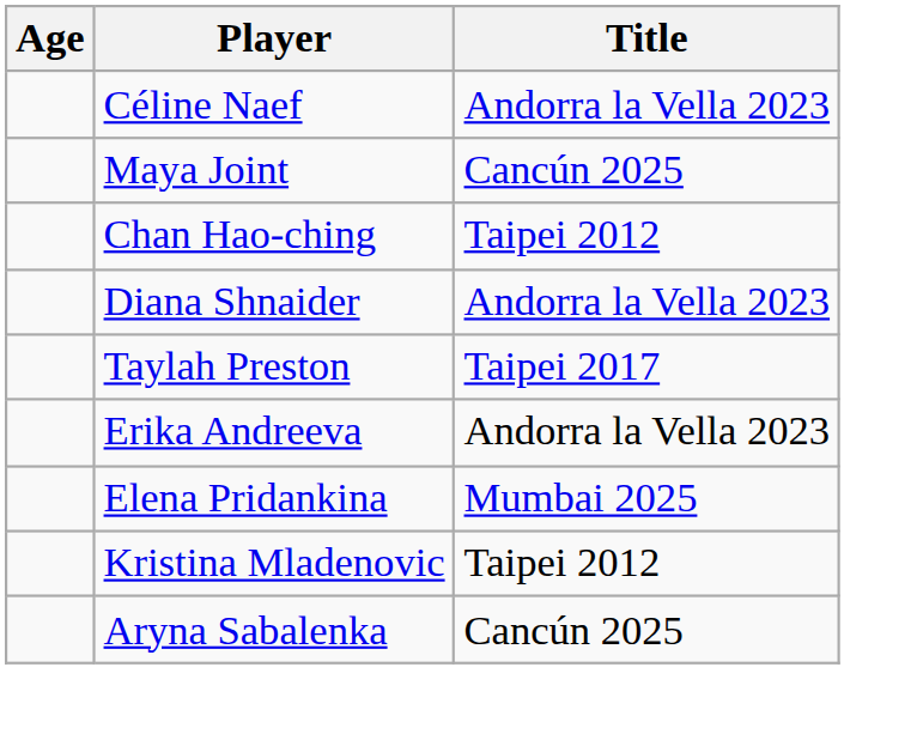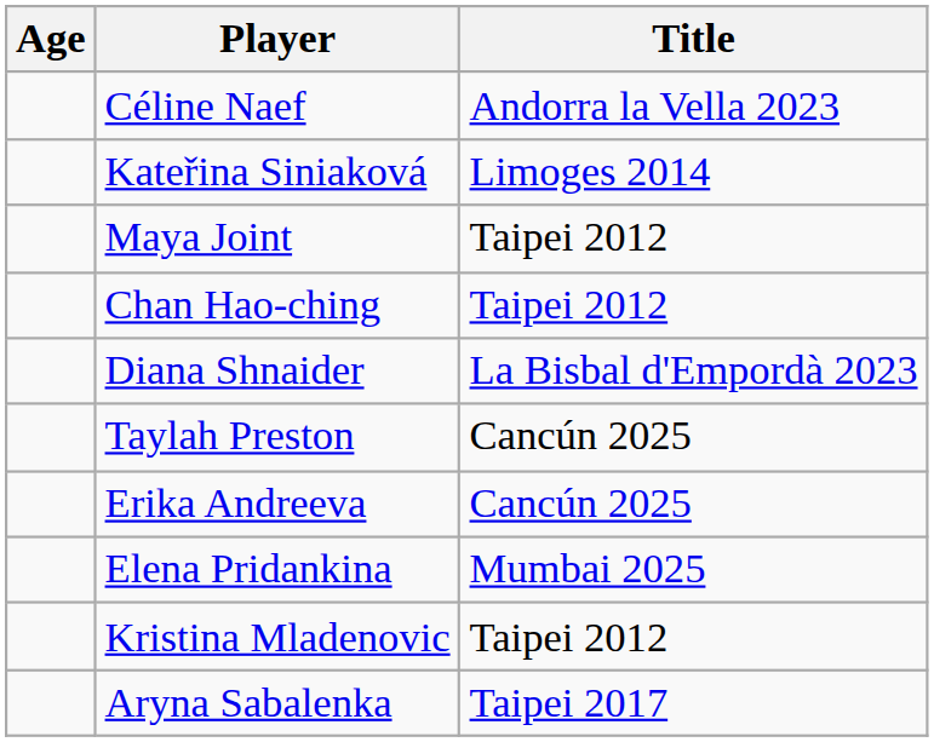 <table class="wikitable nowrap">
 <tr>
 <th>Age</th>
 <th>Player</th>
 <th>Title</th>
 </tr>
 <tr>
 <td></td>
 <td> <a href='#'>Céline Naef</a></td>
 <td><a href='#'>Andorra la Vella 2023</a></td>
 </tr>
 <tr>
 <td></td>
+<td> <a href='#'>Kateřina Siniaková</a></td>
+<td><a href='#'>Limoges 2014</a></td>
+</tr>
+<tr>
+<td></td>
 <td> <a href='#'>Maya Joint</a></td>
-<td><a href='#'>Cancún 2025</a></td>
+<td>Taipei 2012</td>
 </tr>
 <tr>
 <td></td>
 <td> <a href='#'>Chan Hao-ching</a></td>
 <td><a href='#'>Taipei 2012</a></td>
 </tr>
 <tr>
 <td></td>
 <td> <a href='#'>Diana Shnaider</a></td>
-<td><a href='#'>Andorra la Vella 2023</a></td>
+<td><a href='#'>La Bisbal d'Empordà 2023</a></td>
 </tr>
 <tr>
 <td></td>
 <td> <a href='#'>Taylah Preston</a></td>
-<td><a href='#'>Taipei 2017</a></td>
+<td>Cancún 2025</td>
 </tr>
 <tr>
 <td></td>
 <td> <a href='#'>Erika Andreeva</a></td>
-<td>Andorra la Vella 2023</td>
+<td><a href='#'>Cancún 2025</a></td>
 </tr>
 <tr>
 <td></td>
 <td> <a href='#'>Elena Pridankina</a></td>
 <td><a href='#'>Mumbai 2025</a></td>
 </tr>
 <tr>
 <td></td>
 <td> <a href='#'>Kristina Mladenovic</a></td>
 <td>Taipei 2012</td>
 </tr>
 <tr>
 <td></td>
 <td> <a href='#'>Aryna Sabalenka</a></td>
-<td>Cancún 2025</td>
+<td><a href='#'>Taipei 2017</a></td>
 </tr>
 </table>
